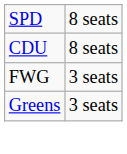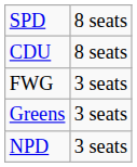 <table class="wikitable">
 <tr>
 <td style="text-align:left;"><a href='#'>SPD</a></td>
 <td>8 seats</td>
 </tr>
 <tr>
 <td style="text-align:left;"><a href='#'>CDU</a></td>
 <td>8 seats</td>
 </tr>
 <tr>
 <td style="text-align:left;">FWG</td>
 <td>3 seats</td>
 </tr>
 <tr>
 <td style="text-align:left;"><a href='#'>Greens</a></td>
 <td>3 seats</td>
 </tr>
+<tr>
+<td style="text-align:left;"><a href='#'>NPD</a></td>
+<td>3 seats</td>
+</tr>
 </table>
